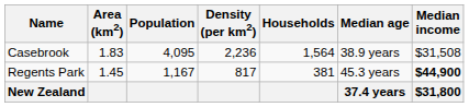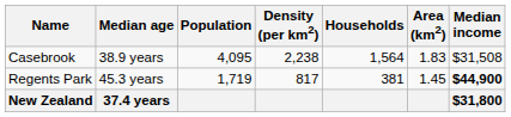 <table class="wikitable">
 <tr>
 <th>Name</th>
-<th>Area<br>(km<sup>2</sup>)</th>
+<th>Median age</th>
 <th>Population</th>
 <th>Density<br>(per km<sup>2</sup>)</th>
 <th>Households</th>
-<th>Median age</th>
+<th>Area<br>(km<sup>2</sup>)</th>
 <th>Median<br>income</th>
 </tr>
 <tr>
 <td>Casebrook</td>
+<td>38.9 years</td>
+<td style="text-align:right;">4,095</td>
+<td style="text-align:right;">2,238</td>
+<td style="text-align:right;">1,564</td>
 <td style="text-align:right;">1.83</td>
-<td style="text-align:right;">4,095</td>
-<td style="text-align:right;">2,236</td>
-<td style="text-align:right;">1,564</td>
-<td>38.9 years</td>
 <td>$31,508</td>
 </tr>
 <tr>
 <td>Regents Park</td>
-<td style="text-align:right;">1.45</td>
-<td style="text-align:right;">1,167</td>
+<td>45.3 years</td>
+<td style="text-align:right;">1,719</td>
 <td style="text-align:right;">817</td>
 <td style="text-align:right;">381</td>
-<td>45.3 years</td>
+<td style="text-align:right;">1.45</td>
 <td><strong>$44,900</strong></td>
 </tr>
 <tr>
 <th>New Zealand</th>
+<th>37.4 years</th>
 <th></th>
 <th></th>
 <th></th>
 <th></th>
-<th>37.4 years</th>
 <th style="text-align:left;">$31,800</th>
 </tr>
 </table>
